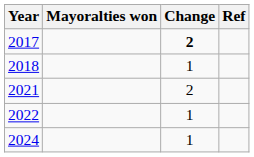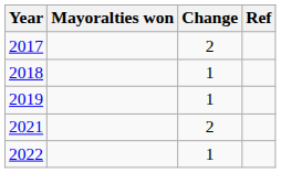 <table class="wikitable" style="text-align:center">
 <tr>
 <th>Year</th>
 <th>Mayoralties won</th>
 <th>Change</th>
 <th>Ref</th>
 </tr>
 <tr>
 <td><a href='#'>2017</a></td>
 <td></td>
-<td><strong> 2</strong></td>
+<td> 2</td>
 <td></td>
 </tr>
 <tr>
 <td><a href='#'>2018</a></td>
+<td></td>
+<td> 1</td>
+<td></td>
+</tr>
+<tr>
+<td><a href='#'>2019</a></td>
 <td></td>
 <td> 1</td>
 <td></td>
 </tr>
 <tr>
 <td><a href='#'>2021</a></td>
 <td></td>
 <td> 2</td>
 <td></td>
 </tr>
 <tr>
 <td><a href='#'>2022</a></td>
 <td></td>
 <td> 1</td>
 <td></td>
 </tr>
-<tr>
-<td><a href='#'>2024</a></td>
-<td></td>
-<td> 1</td>
-<td></td>
-</tr>
 </table>
